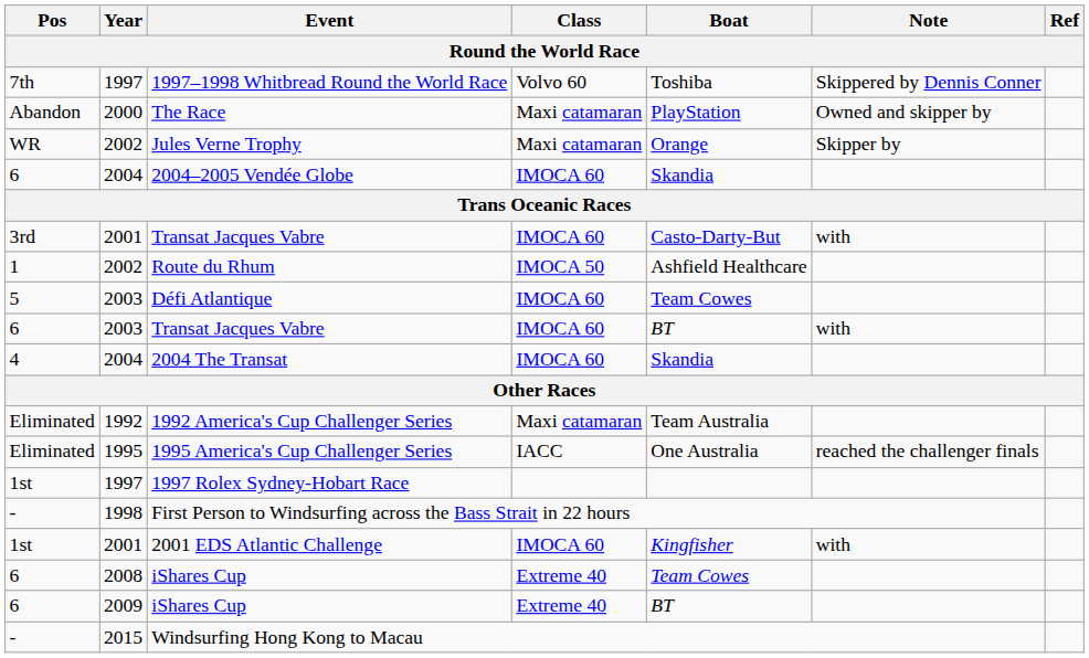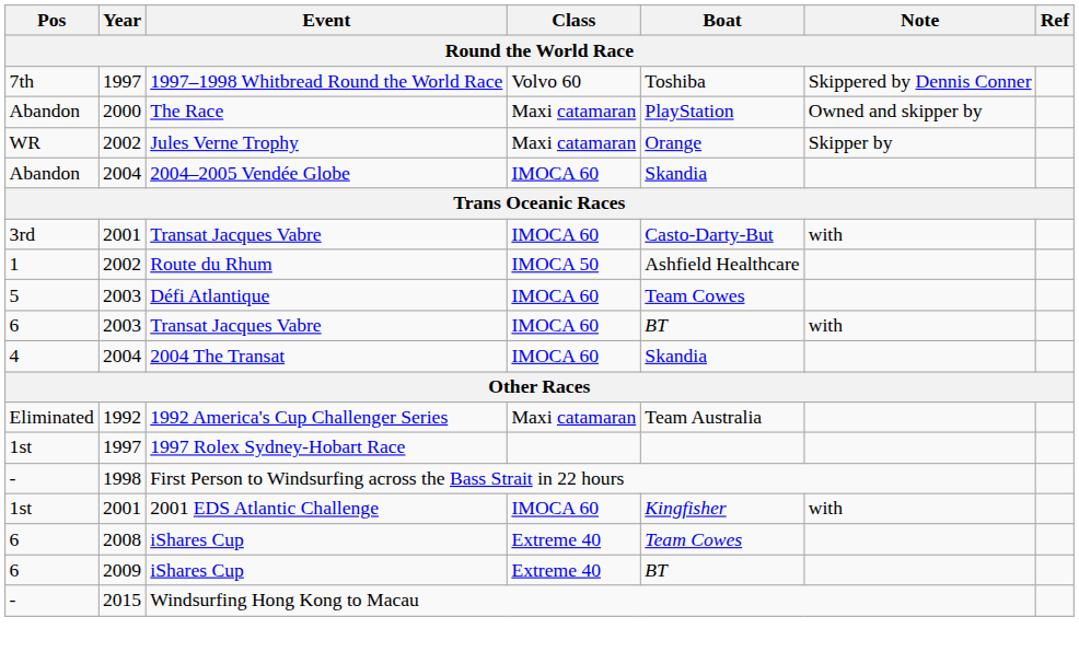 <table class="wikitable sortable">
 <tr>
 <th>Pos</th>
 <th>Year</th>
 <th>Event</th>
 <th>Class</th>
 <th>Boat</th>
 <th>Note</th>
 <th>Ref</th>
 </tr>
 <tr>
 <th colspan=7>Round the World Race</th>
 </tr>
 <tr>
 <td>7th</td>
 <td>1997</td>
 <td><a href='#'>1997–1998 Whitbread Round the World Race</a></td>
 <td>Volvo 60</td>
 <td>Toshiba</td>
 <td>Skippered by <a href='#'>Dennis Conner</a></td>
 <td></td>
 </tr>
 <tr>
 <td>Abandon</td>
 <td>2000</td>
 <td><a href='#'>The Race</a></td>
 <td>Maxi <a href='#'>catamaran</a></td>
 <td><a href='#'>PlayStation</a></td>
 <td>Owned and skipper by </td>
 <td></td>
 </tr>
 <tr>
 <td>WR</td>
 <td>2002</td>
 <td><a href='#'>Jules Verne Trophy</a></td>
 <td>Maxi <a href='#'>catamaran</a></td>
 <td><a href='#'>Orange</a></td>
 <td>Skipper by </td>
 <td></td>
 </tr>
 <tr>
-<td>6</td>
+<td>Abandon</td>
 <td>2004</td>
 <td><a href='#'>2004–2005 Vendée Globe</a></td>
 <td><a href='#'>IMOCA 60</a></td>
 <td><a href='#'>Skandia</a></td>
 <td></td>
 <td></td>
 </tr>
 <tr>
 <th colspan=7>Trans Oceanic Races</th>
 </tr>
 <tr>
 <td>3rd</td>
 <td>2001</td>
 <td><a href='#'>Transat Jacques Vabre</a></td>
 <td><a href='#'>IMOCA 60</a></td>
 <td><a href='#'>Casto-Darty-But</a></td>
 <td>with </td>
 <td></td>
 </tr>
 <tr>
 <td>1</td>
 <td>2002</td>
 <td><a href='#'>Route du Rhum</a></td>
 <td><a href='#'>IMOCA 50</a></td>
 <td>Ashfield Healthcare</td>
 <td></td>
 <td></td>
 </tr>
 <tr>
 <td>5</td>
 <td>2003</td>
 <td><a href='#'>Défi Atlantique</a></td>
 <td><a href='#'>IMOCA 60</a></td>
 <td><a href='#'>Team Cowes</a></td>
 <td></td>
 <td></td>
 </tr>
 <tr>
 <td>6</td>
 <td>2003</td>
 <td><a href='#'>Transat Jacques Vabre</a></td>
 <td><a href='#'>IMOCA 60</a></td>
 <td><em>BT</em></td>
 <td>with </td>
 <td></td>
 </tr>
 <tr>
 <td>4</td>
 <td>2004</td>
 <td><a href='#'>2004 The Transat</a></td>
 <td><a href='#'>IMOCA 60</a></td>
 <td><a href='#'>Skandia</a></td>
 <td></td>
 <td></td>
 </tr>
 <tr>
 <th colspan=7>Other Races</th>
 </tr>
 <tr>
 <td>Eliminated</td>
 <td>1992</td>
 <td><a href='#'>1992 America's Cup Challenger Series</a></td>
 <td>Maxi <a href='#'>catamaran</a></td>
 <td>Team Australia</td>
 <td></td>
 <td></td>
 </tr>
 <tr>
-<td>Eliminated</td>
-<td>1995</td>
-<td><a href='#'>1995 America's Cup Challenger Series</a></td>
-<td>IACC</td>
-<td>One Australia</td>
-<td>reached the challenger finals</td>
-<td></td>
-</tr>
-<tr>
 <td>1st</td>
 <td>1997</td>
 <td><a href='#'>1997 Rolex Sydney-Hobart Race</a></td>
 <td></td>
 <td></td>
 <td></td>
 <td></td>
 </tr>
 <tr>
 <td>-</td>
 <td>1998</td>
 <td colspan = 4>First Person to Windsurfing across the <a href='#'>Bass Strait</a> in 22 hours</td>
 <td></td>
 </tr>
 <tr>
 <td>1st</td>
 <td>2001</td>
 <td>2001 <a href='#'>EDS Atlantic Challenge</a></td>
 <td><a href='#'>IMOCA 60</a></td>
 <td><em><a href='#'>Kingfisher</a></em></td>
 <td>with </td>
 <td></td>
 </tr>
 <tr>
 <td>6</td>
 <td>2008</td>
 <td><a href='#'>iShares Cup</a></td>
 <td><a href='#'>Extreme 40</a></td>
 <td><em><a href='#'>Team Cowes</a></em></td>
 <td></td>
 <td></td>
 </tr>
 <tr>
 <td>6</td>
 <td>2009</td>
 <td><a href='#'>iShares Cup</a></td>
 <td><a href='#'>Extreme 40</a></td>
 <td><em>BT</em></td>
 <td></td>
 <td></td>
 </tr>
 <tr>
 <td>-</td>
 <td>2015</td>
 <td colspan = 4>Windsurfing Hong Kong to Macau</td>
 <td></td>
 </tr>
 </table>
